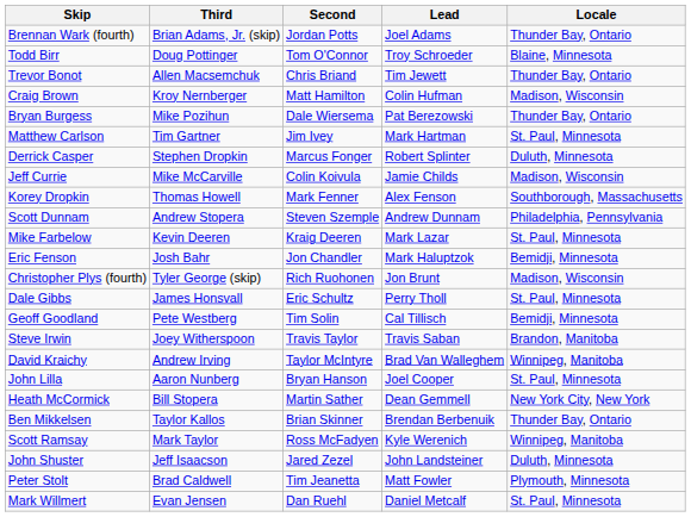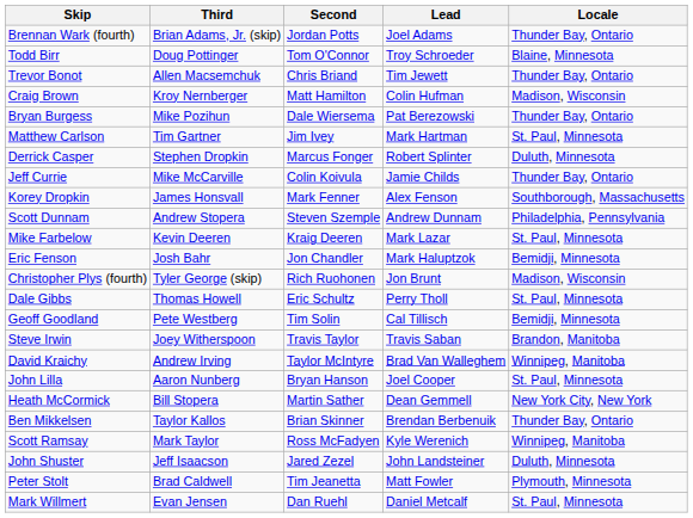 <table class=wikitable>
 <tr>
 <th>Skip</th>
 <th>Third</th>
 <th>Second</th>
 <th>Lead</th>
 <th>Locale</th>
 </tr>
 <tr>
 <td><a href='#'>Brennan Wark</a> (fourth)</td>
 <td><a href='#'>Brian Adams, Jr.</a> (skip)</td>
 <td><a href='#'>Jordan Potts</a></td>
 <td><a href='#'>Joel Adams</a></td>
 <td> <a href='#'>Thunder Bay</a>, <a href='#'>Ontario</a></td>
 </tr>
 <tr>
 <td><a href='#'>Todd Birr</a></td>
 <td><a href='#'>Doug Pottinger</a></td>
 <td><a href='#'>Tom O'Connor</a></td>
 <td><a href='#'>Troy Schroeder</a></td>
 <td> <a href='#'>Blaine</a>, <a href='#'>Minnesota</a></td>
 </tr>
 <tr>
 <td><a href='#'>Trevor Bonot</a></td>
 <td><a href='#'>Allen Macsemchuk</a></td>
 <td><a href='#'>Chris Briand</a></td>
 <td><a href='#'>Tim Jewett</a></td>
 <td> <a href='#'>Thunder Bay</a>, <a href='#'>Ontario</a></td>
 </tr>
 <tr>
 <td><a href='#'>Craig Brown</a></td>
 <td><a href='#'>Kroy Nernberger</a></td>
 <td><a href='#'>Matt Hamilton</a></td>
 <td><a href='#'>Colin Hufman</a></td>
 <td> <a href='#'>Madison</a>, <a href='#'>Wisconsin</a></td>
 </tr>
 <tr>
 <td><a href='#'>Bryan Burgess</a></td>
 <td><a href='#'>Mike Pozihun</a></td>
 <td><a href='#'>Dale Wiersema</a></td>
 <td><a href='#'>Pat Berezowski</a></td>
 <td> <a href='#'>Thunder Bay</a>, <a href='#'>Ontario</a></td>
 </tr>
 <tr>
 <td><a href='#'>Matthew Carlson</a></td>
 <td><a href='#'>Tim Gartner</a></td>
 <td><a href='#'>Jim Ivey</a></td>
 <td><a href='#'>Mark Hartman</a></td>
 <td> <a href='#'>St. Paul</a>, <a href='#'>Minnesota</a></td>
 </tr>
 <tr>
 <td><a href='#'>Derrick Casper</a></td>
 <td><a href='#'>Stephen Dropkin</a></td>
 <td><a href='#'>Marcus Fonger</a></td>
 <td><a href='#'>Robert Splinter</a></td>
 <td> <a href='#'>Duluth</a>, <a href='#'>Minnesota</a></td>
 </tr>
 <tr>
 <td><a href='#'>Jeff Currie</a></td>
 <td><a href='#'>Mike McCarville</a></td>
 <td><a href='#'>Colin Koivula</a></td>
 <td><a href='#'>Jamie Childs</a></td>
-<td> <a href='#'>Madison</a>, <a href='#'>Wisconsin</a></td>
+<td> <a href='#'>Thunder Bay</a>, <a href='#'>Ontario</a></td>
 </tr>
 <tr>
 <td><a href='#'>Korey Dropkin</a></td>
-<td><a href='#'>Thomas Howell</a></td>
+<td><a href='#'>James Honsvall</a></td>
 <td><a href='#'>Mark Fenner</a></td>
 <td><a href='#'>Alex Fenson</a></td>
 <td> <a href='#'>Southborough</a>, <a href='#'>Massachusetts</a></td>
 </tr>
 <tr>
 <td><a href='#'>Scott Dunnam</a></td>
 <td><a href='#'>Andrew Stopera</a></td>
 <td><a href='#'>Steven Szemple</a></td>
 <td><a href='#'>Andrew Dunnam</a></td>
 <td> <a href='#'>Philadelphia</a>, <a href='#'>Pennsylvania</a></td>
 </tr>
 <tr>
 <td><a href='#'>Mike Farbelow</a></td>
 <td><a href='#'>Kevin Deeren</a></td>
 <td><a href='#'>Kraig Deeren</a></td>
 <td><a href='#'>Mark Lazar</a></td>
 <td> <a href='#'>St. Paul</a>, <a href='#'>Minnesota</a></td>
 </tr>
 <tr>
 <td><a href='#'>Eric Fenson</a></td>
 <td><a href='#'>Josh Bahr</a></td>
 <td><a href='#'>Jon Chandler</a></td>
 <td><a href='#'>Mark Haluptzok</a></td>
 <td> <a href='#'>Bemidji</a>, <a href='#'>Minnesota</a></td>
 </tr>
 <tr>
 <td><a href='#'>Christopher Plys</a> (fourth)</td>
 <td><a href='#'>Tyler George</a> (skip)</td>
 <td><a href='#'>Rich Ruohonen</a></td>
 <td><a href='#'>Jon Brunt</a></td>
 <td> <a href='#'>Madison</a>, <a href='#'>Wisconsin</a></td>
 </tr>
 <tr>
 <td><a href='#'>Dale Gibbs</a></td>
-<td><a href='#'>James Honsvall</a></td>
+<td><a href='#'>Thomas Howell</a></td>
 <td><a href='#'>Eric Schultz</a></td>
 <td><a href='#'>Perry Tholl</a></td>
 <td> <a href='#'>St. Paul</a>, <a href='#'>Minnesota</a></td>
 </tr>
 <tr>
 <td><a href='#'>Geoff Goodland</a></td>
 <td><a href='#'>Pete Westberg</a></td>
 <td><a href='#'>Tim Solin</a></td>
 <td><a href='#'>Cal Tillisch</a></td>
 <td> <a href='#'>Bemidji</a>, <a href='#'>Minnesota</a></td>
 </tr>
 <tr>
 <td><a href='#'>Steve Irwin</a></td>
 <td><a href='#'>Joey Witherspoon</a></td>
 <td><a href='#'>Travis Taylor</a></td>
 <td><a href='#'>Travis Saban</a></td>
 <td> <a href='#'>Brandon</a>, <a href='#'>Manitoba</a></td>
 </tr>
 <tr>
 <td><a href='#'>David Kraichy</a></td>
 <td><a href='#'>Andrew Irving</a></td>
 <td><a href='#'>Taylor McIntyre</a></td>
 <td><a href='#'>Brad Van Walleghem</a></td>
 <td> <a href='#'>Winnipeg</a>, <a href='#'>Manitoba</a></td>
 </tr>
 <tr>
 <td><a href='#'>John Lilla</a></td>
 <td><a href='#'>Aaron Nunberg</a></td>
 <td><a href='#'>Bryan Hanson</a></td>
 <td><a href='#'>Joel Cooper</a></td>
 <td> <a href='#'>St. Paul</a>, <a href='#'>Minnesota</a></td>
 </tr>
 <tr>
 <td><a href='#'>Heath McCormick</a></td>
 <td><a href='#'>Bill Stopera</a></td>
 <td><a href='#'>Martin Sather</a></td>
 <td><a href='#'>Dean Gemmell</a></td>
 <td> <a href='#'>New York City</a>, <a href='#'>New York</a></td>
 </tr>
 <tr>
 <td><a href='#'>Ben Mikkelsen</a></td>
 <td><a href='#'>Taylor Kallos</a></td>
 <td><a href='#'>Brian Skinner</a></td>
 <td><a href='#'>Brendan Berbenuik</a></td>
 <td> <a href='#'>Thunder Bay</a>, <a href='#'>Ontario</a></td>
 </tr>
 <tr>
 <td><a href='#'>Scott Ramsay</a></td>
 <td><a href='#'>Mark Taylor</a></td>
 <td><a href='#'>Ross McFadyen</a></td>
 <td><a href='#'>Kyle Werenich</a></td>
 <td> <a href='#'>Winnipeg</a>, <a href='#'>Manitoba</a></td>
 </tr>
 <tr>
 <td><a href='#'>John Shuster</a></td>
 <td><a href='#'>Jeff Isaacson</a></td>
 <td><a href='#'>Jared Zezel</a></td>
 <td><a href='#'>John Landsteiner</a></td>
 <td> <a href='#'>Duluth</a>, <a href='#'>Minnesota</a></td>
 </tr>
 <tr>
 <td><a href='#'>Peter Stolt</a></td>
 <td><a href='#'>Brad Caldwell</a></td>
 <td><a href='#'>Tim Jeanetta</a></td>
 <td><a href='#'>Matt Fowler</a></td>
 <td> <a href='#'>Plymouth</a>, <a href='#'>Minnesota</a></td>
 </tr>
 <tr>
 <td><a href='#'>Mark Willmert</a></td>
 <td><a href='#'>Evan Jensen</a></td>
 <td><a href='#'>Dan Ruehl</a></td>
 <td><a href='#'>Daniel Metcalf</a></td>
 <td> <a href='#'>St. Paul</a>, <a href='#'>Minnesota</a></td>
 </tr>
 </table>
